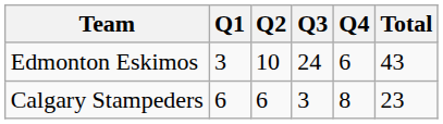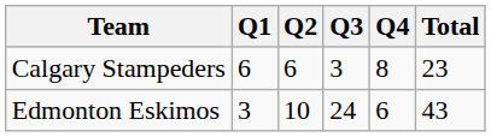 <table class="wikitable">
 <tr>
 <th>Team</th>
 <th>Q1</th>
 <th>Q2</th>
 <th>Q3</th>
 <th>Q4</th>
 <th>Total</th>
 </tr>
 <tr>
+<td>Calgary Stampeders</td>
+<td>6</td>
+<td>6</td>
+<td>3</td>
+<td>8</td>
+<td>23</td>
+</tr>
+<tr>
 <td>Edmonton Eskimos</td>
 <td>3</td>
 <td>10</td>
 <td>24</td>
 <td>6</td>
 <td>43</td>
 </tr>
-<tr>
-<td>Calgary Stampeders</td>
-<td>6</td>
-<td>6</td>
-<td>3</td>
-<td>8</td>
-<td>23</td>
-</tr>
 </table>
